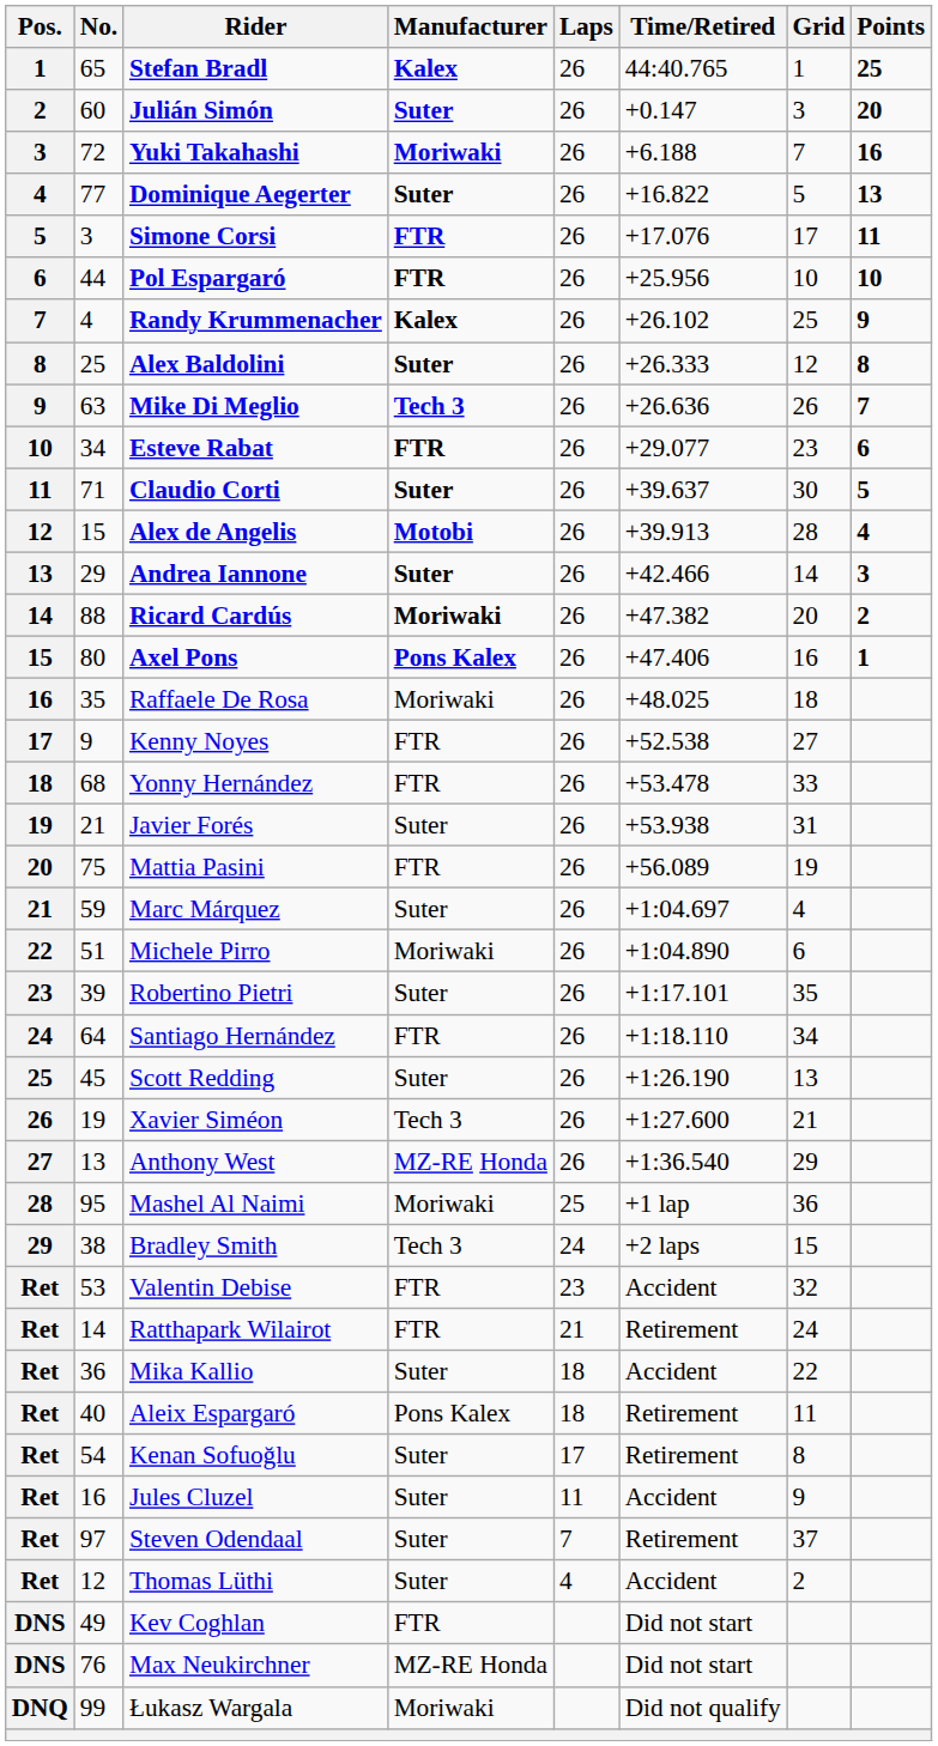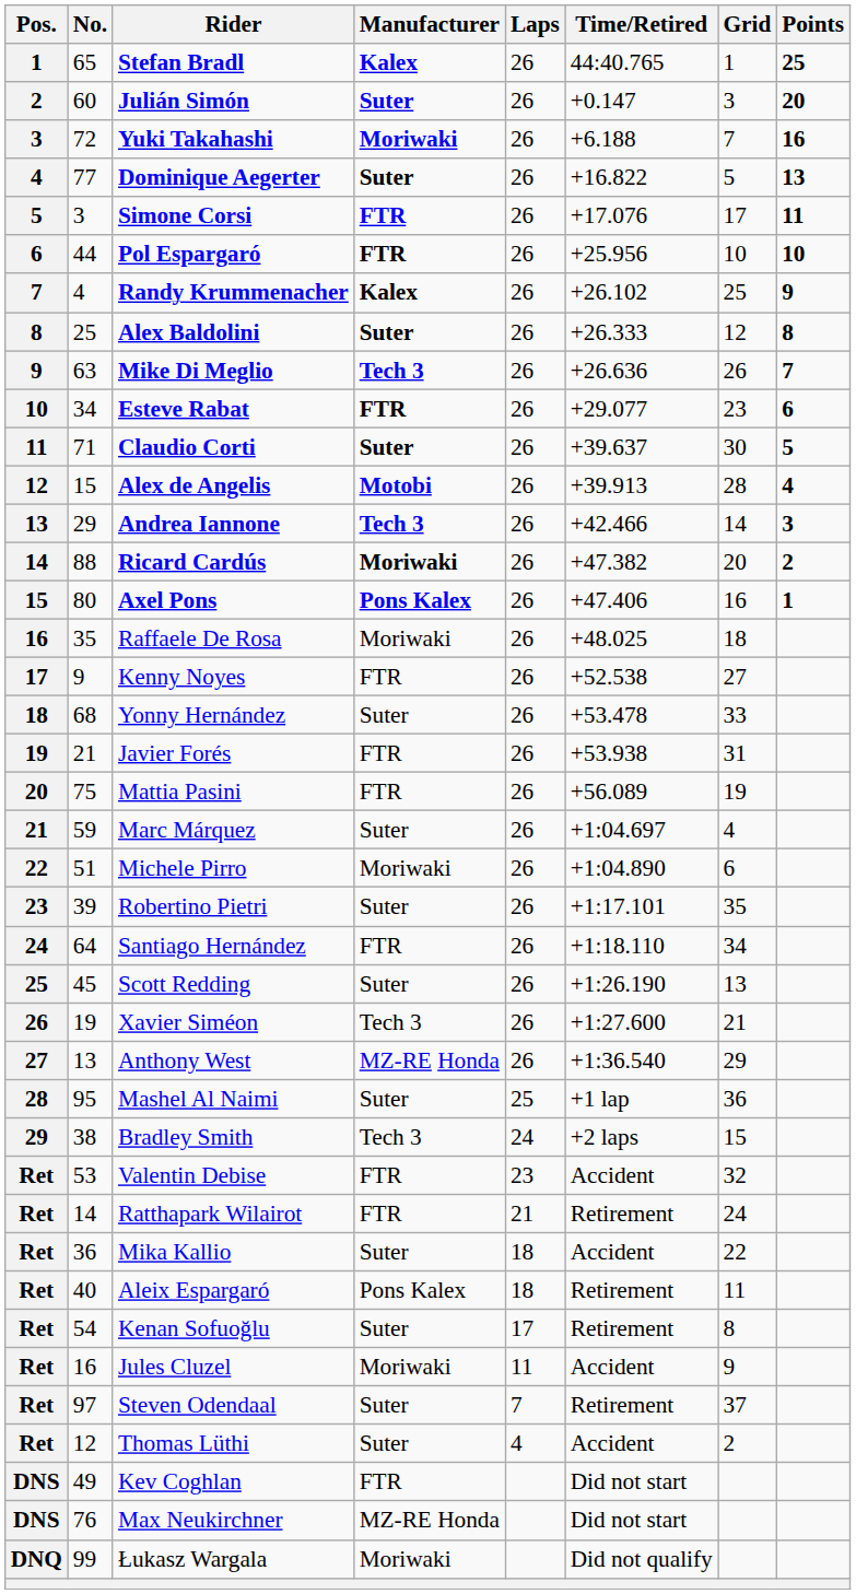 <table class="wikitable" style="font-size: 95%;">
 <tr>
 <th>Pos.</th>
 <th>No.</th>
 <th>Rider</th>
 <th>Manufacturer</th>
 <th>Laps</th>
 <th>Time/Retired</th>
 <th>Grid</th>
 <th>Points</th>
 </tr>
 <tr>
 <th>1</th>
 <td>65</td>
 <td> <strong><a href='#'>Stefan Bradl</a></strong></td>
 <td><strong><a href='#'>Kalex</a></strong></td>
 <td>26</td>
 <td>44:40.765</td>
 <td>1</td>
 <td><strong>25</strong></td>
 </tr>
 <tr>
 <th>2</th>
 <td>60</td>
 <td> <strong><a href='#'>Julián Simón</a></strong></td>
 <td><strong><a href='#'>Suter</a></strong></td>
 <td>26</td>
 <td>+0.147</td>
 <td>3</td>
 <td><strong>20</strong></td>
 </tr>
 <tr>
 <th>3</th>
 <td>72</td>
 <td> <strong><a href='#'>Yuki Takahashi</a></strong></td>
 <td><strong><a href='#'>Moriwaki</a></strong></td>
 <td>26</td>
 <td>+6.188</td>
 <td>7</td>
 <td><strong>16</strong></td>
 </tr>
 <tr>
 <th>4</th>
 <td>77</td>
 <td> <strong><a href='#'>Dominique Aegerter</a></strong></td>
 <td><strong>Suter</strong></td>
 <td>26</td>
 <td>+16.822</td>
 <td>5</td>
 <td><strong>13</strong></td>
 </tr>
 <tr>
 <th>5</th>
 <td>3</td>
 <td> <strong><a href='#'>Simone Corsi</a></strong></td>
 <td><strong><a href='#'>FTR</a></strong></td>
 <td>26</td>
 <td>+17.076</td>
 <td>17</td>
 <td><strong>11</strong></td>
 </tr>
 <tr>
 <th>6</th>
 <td>44</td>
 <td> <strong><a href='#'>Pol Espargaró</a></strong></td>
 <td><strong>FTR</strong></td>
 <td>26</td>
 <td>+25.956</td>
 <td>10</td>
 <td><strong>10</strong></td>
 </tr>
 <tr>
 <th>7</th>
 <td>4</td>
 <td> <strong><a href='#'>Randy Krummenacher</a></strong></td>
 <td><strong>Kalex</strong></td>
 <td>26</td>
 <td>+26.102</td>
 <td>25</td>
 <td><strong>9</strong></td>
 </tr>
 <tr>
 <th>8</th>
 <td>25</td>
 <td> <strong><a href='#'>Alex Baldolini</a></strong></td>
 <td><strong>Suter</strong></td>
 <td>26</td>
 <td>+26.333</td>
 <td>12</td>
 <td><strong>8</strong></td>
 </tr>
 <tr>
 <th>9</th>
 <td>63</td>
 <td> <strong><a href='#'>Mike Di Meglio</a></strong></td>
 <td><strong><a href='#'>Tech 3</a></strong></td>
 <td>26</td>
 <td>+26.636</td>
 <td>26</td>
 <td><strong>7</strong></td>
 </tr>
 <tr>
 <th>10</th>
 <td>34</td>
 <td> <strong><a href='#'>Esteve Rabat</a></strong></td>
 <td><strong>FTR</strong></td>
 <td>26</td>
 <td>+29.077</td>
 <td>23</td>
 <td><strong>6</strong></td>
 </tr>
 <tr>
 <th>11</th>
 <td>71</td>
 <td> <strong><a href='#'>Claudio Corti</a></strong></td>
 <td><strong>Suter</strong></td>
 <td>26</td>
 <td>+39.637</td>
 <td>30</td>
 <td><strong>5</strong></td>
 </tr>
 <tr>
 <th>12</th>
 <td>15</td>
 <td> <strong><a href='#'>Alex de Angelis</a></strong></td>
 <td><strong><a href='#'>Motobi</a></strong></td>
 <td>26</td>
 <td>+39.913</td>
 <td>28</td>
 <td><strong>4</strong></td>
 </tr>
 <tr>
 <th>13</th>
 <td>29</td>
 <td> <strong><a href='#'>Andrea Iannone</a></strong></td>
-<td><strong>Suter</strong></td>
+<td><strong><a href='#'>Tech 3</a></strong></td>
 <td>26</td>
 <td>+42.466</td>
 <td>14</td>
 <td><strong>3</strong></td>
 </tr>
 <tr>
 <th>14</th>
 <td>88</td>
 <td> <strong><a href='#'>Ricard Cardús</a></strong></td>
 <td><strong>Moriwaki</strong></td>
 <td>26</td>
 <td>+47.382</td>
 <td>20</td>
 <td><strong>2</strong></td>
 </tr>
 <tr>
 <th>15</th>
 <td>80</td>
 <td> <strong><a href='#'>Axel Pons</a></strong></td>
 <td><strong><a href='#'>Pons Kalex</a></strong></td>
 <td>26</td>
 <td>+47.406</td>
 <td>16</td>
 <td><strong>1</strong></td>
 </tr>
 <tr>
 <th>16</th>
 <td>35</td>
 <td> <a href='#'>Raffaele De Rosa</a></td>
 <td>Moriwaki</td>
 <td>26</td>
 <td>+48.025</td>
 <td>18</td>
 <td></td>
 </tr>
 <tr>
 <th>17</th>
 <td>9</td>
 <td> <a href='#'>Kenny Noyes</a></td>
 <td>FTR</td>
 <td>26</td>
 <td>+52.538</td>
 <td>27</td>
 <td></td>
 </tr>
 <tr>
 <th>18</th>
 <td>68</td>
 <td> <a href='#'>Yonny Hernández</a></td>
-<td>FTR</td>
+<td>Suter</td>
 <td>26</td>
 <td>+53.478</td>
 <td>33</td>
 <td></td>
 </tr>
 <tr>
 <th>19</th>
 <td>21</td>
 <td> <a href='#'>Javier Forés</a></td>
-<td>Suter</td>
+<td>FTR</td>
 <td>26</td>
 <td>+53.938</td>
 <td>31</td>
 <td></td>
 </tr>
 <tr>
 <th>20</th>
 <td>75</td>
 <td> <a href='#'>Mattia Pasini</a></td>
 <td>FTR</td>
 <td>26</td>
 <td>+56.089</td>
 <td>19</td>
 <td></td>
 </tr>
 <tr>
 <th>21</th>
 <td>59</td>
 <td> <a href='#'>Marc Márquez</a></td>
 <td>Suter</td>
 <td>26</td>
 <td>+1:04.697</td>
 <td>4</td>
 <td></td>
 </tr>
 <tr>
 <th>22</th>
 <td>51</td>
 <td> <a href='#'>Michele Pirro</a></td>
 <td>Moriwaki</td>
 <td>26</td>
 <td>+1:04.890</td>
 <td>6</td>
 <td></td>
 </tr>
 <tr>
 <th>23</th>
 <td>39</td>
 <td> <a href='#'>Robertino Pietri</a></td>
 <td>Suter</td>
 <td>26</td>
 <td>+1:17.101</td>
 <td>35</td>
 <td></td>
 </tr>
 <tr>
 <th>24</th>
 <td>64</td>
 <td> <a href='#'>Santiago Hernández</a></td>
 <td>FTR</td>
 <td>26</td>
 <td>+1:18.110</td>
 <td>34</td>
 <td></td>
 </tr>
 <tr>
 <th>25</th>
 <td>45</td>
 <td> <a href='#'>Scott Redding</a></td>
 <td>Suter</td>
 <td>26</td>
 <td>+1:26.190</td>
 <td>13</td>
 <td></td>
 </tr>
 <tr>
 <th>26</th>
 <td>19</td>
 <td> <a href='#'>Xavier Siméon</a></td>
 <td>Tech 3</td>
 <td>26</td>
 <td>+1:27.600</td>
 <td>21</td>
 <td></td>
 </tr>
 <tr>
 <th>27</th>
 <td>13</td>
 <td> <a href='#'>Anthony West</a></td>
 <td><a href='#'>MZ-RE</a> <a href='#'>Honda</a></td>
 <td>26</td>
 <td>+1:36.540</td>
 <td>29</td>
 <td></td>
 </tr>
 <tr>
 <th>28</th>
 <td>95</td>
 <td> <a href='#'>Mashel Al Naimi</a></td>
-<td>Moriwaki</td>
+<td>Suter</td>
 <td>25</td>
 <td>+1 lap</td>
 <td>36</td>
 <td></td>
 </tr>
 <tr>
 <th>29</th>
 <td>38</td>
 <td> <a href='#'>Bradley Smith</a></td>
 <td>Tech 3</td>
 <td>24</td>
 <td>+2 laps</td>
 <td>15</td>
 <td></td>
 </tr>
 <tr>
 <th>Ret</th>
 <td>53</td>
 <td> <a href='#'>Valentin Debise</a></td>
 <td>FTR</td>
 <td>23</td>
 <td>Accident</td>
 <td>32</td>
 <td></td>
 </tr>
 <tr>
 <th>Ret</th>
 <td>14</td>
 <td> <a href='#'>Ratthapark Wilairot</a></td>
 <td>FTR</td>
 <td>21</td>
 <td>Retirement</td>
 <td>24</td>
 <td></td>
 </tr>
 <tr>
 <th>Ret</th>
 <td>36</td>
 <td> <a href='#'>Mika Kallio</a></td>
 <td>Suter</td>
 <td>18</td>
 <td>Accident</td>
 <td>22</td>
 <td></td>
 </tr>
 <tr>
 <th>Ret</th>
 <td>40</td>
 <td> <a href='#'>Aleix Espargaró</a></td>
 <td>Pons Kalex</td>
 <td>18</td>
 <td>Retirement</td>
 <td>11</td>
 <td></td>
 </tr>
 <tr>
 <th>Ret</th>
 <td>54</td>
 <td> <a href='#'>Kenan Sofuoğlu</a></td>
 <td>Suter</td>
 <td>17</td>
 <td>Retirement</td>
 <td>8</td>
 <td></td>
 </tr>
 <tr>
 <th>Ret</th>
 <td>16</td>
 <td> <a href='#'>Jules Cluzel</a></td>
-<td>Suter</td>
+<td>Moriwaki</td>
 <td>11</td>
 <td>Accident</td>
 <td>9</td>
 <td></td>
 </tr>
 <tr>
 <th>Ret</th>
 <td>97</td>
 <td> <a href='#'>Steven Odendaal</a></td>
 <td>Suter</td>
 <td>7</td>
 <td>Retirement</td>
 <td>37</td>
 <td></td>
 </tr>
 <tr>
 <th>Ret</th>
 <td>12</td>
 <td> <a href='#'>Thomas Lüthi</a></td>
 <td>Suter</td>
 <td>4</td>
 <td>Accident</td>
 <td>2</td>
 <td></td>
 </tr>
 <tr>
 <th>DNS</th>
 <td>49</td>
 <td> <a href='#'>Kev Coghlan</a></td>
 <td>FTR</td>
 <td></td>
 <td>Did not start</td>
 <td></td>
 <td></td>
 </tr>
 <tr>
 <th>DNS</th>
 <td>76</td>
 <td> <a href='#'>Max Neukirchner</a></td>
 <td>MZ-RE Honda</td>
 <td></td>
 <td>Did not start</td>
 <td></td>
 <td></td>
 </tr>
 <tr>
 <th>DNQ</th>
 <td>99</td>
 <td> Łukasz Wargala</td>
 <td>Moriwaki</td>
 <td></td>
 <td>Did not qualify</td>
 <td></td>
 <td></td>
 </tr>
 <tr>
 <th colspan=8></th>
 </tr>
 <tr>
 </tr>
 </table>
